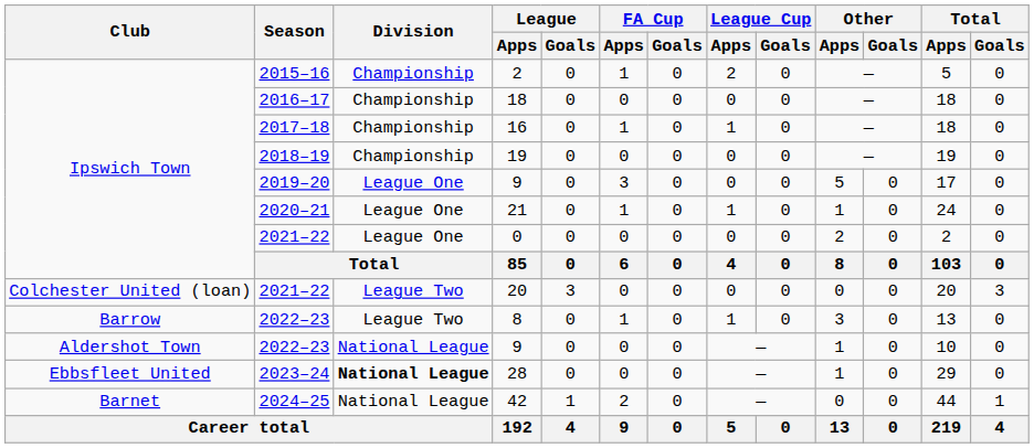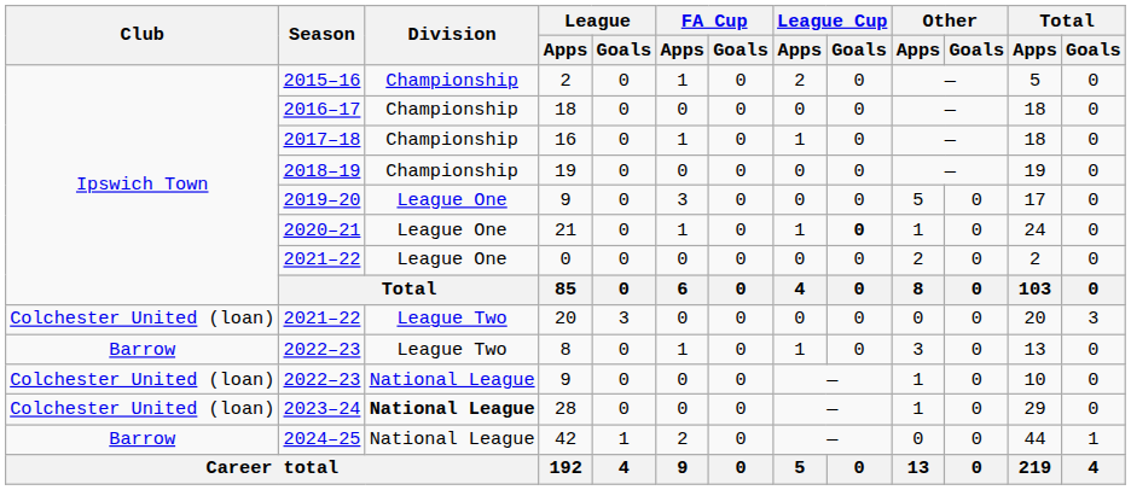 <table class="wikitable" style="text-align: center;">
 <tr>
 <th rowspan="2">Club</th>
 <th rowspan="2">Season</th>
 <th rowspan="2">Division</th>
 <th colspan="2">League</th>
 <th colspan="2"><a href='#'>FA Cup</a></th>
 <th colspan="2"><a href='#'>League Cup</a></th>
 <th colspan="2">Other</th>
 <th colspan="2">Total</th>
 </tr>
 <tr>
 <th>Apps</th>
 <th>Goals</th>
 <th>Apps</th>
 <th>Goals</th>
 <th>Apps</th>
 <th>Goals</th>
 <th>Apps</th>
 <th>Goals</th>
 <th>Apps</th>
 <th>Goals</th>
 </tr>
 <tr>
 <td rowspan="8"><a href='#'>Ipswich Town</a></td>
 <td><a href='#'>2015–16</a></td>
 <td><a href='#'>Championship</a></td>
 <td>2</td>
 <td>0</td>
 <td>1</td>
 <td>0</td>
 <td>2</td>
 <td>0</td>
 <td colspan="2">—</td>
 <td>5</td>
 <td>0</td>
 </tr>
 <tr>
 <td><a href='#'>2016–17</a></td>
 <td>Championship</td>
 <td>18</td>
 <td>0</td>
 <td>0</td>
 <td>0</td>
 <td>0</td>
 <td>0</td>
 <td colspan="2">—</td>
 <td>18</td>
 <td>0</td>
 </tr>
 <tr>
 <td><a href='#'>2017–18</a></td>
 <td>Championship</td>
 <td>16</td>
 <td>0</td>
 <td>1</td>
 <td>0</td>
 <td>1</td>
 <td>0</td>
 <td colspan="2">—</td>
 <td>18</td>
 <td>0</td>
 </tr>
 <tr>
 <td><a href='#'>2018–19</a></td>
 <td>Championship</td>
 <td>19</td>
 <td>0</td>
 <td>0</td>
 <td>0</td>
 <td>0</td>
 <td>0</td>
 <td colspan="2">—</td>
 <td>19</td>
 <td>0</td>
 </tr>
 <tr>
 <td><a href='#'>2019–20</a></td>
 <td><a href='#'>League One</a></td>
 <td>9</td>
 <td>0</td>
 <td>3</td>
 <td>0</td>
 <td>0</td>
 <td>0</td>
 <td>5</td>
 <td>0</td>
 <td>17</td>
 <td>0</td>
 </tr>
 <tr>
 <td><a href='#'>2020–21</a></td>
 <td>League One</td>
 <td>21</td>
 <td>0</td>
 <td>1</td>
 <td>0</td>
 <td>1</td>
-<td>0</td>
+<td><strong>0</strong></td>
 <td>1</td>
 <td>0</td>
 <td>24</td>
 <td>0</td>
 </tr>
 <tr>
 <td><a href='#'>2021–22</a></td>
 <td>League One</td>
 <td>0</td>
 <td>0</td>
 <td>0</td>
 <td>0</td>
 <td>0</td>
 <td>0</td>
 <td>2</td>
 <td>0</td>
 <td>2</td>
 <td>0</td>
 </tr>
 <tr>
 <th colspan=2>Total</th>
 <th>85</th>
 <th>0</th>
 <th>6</th>
 <th>0</th>
 <th>4</th>
 <th>0</th>
 <th>8</th>
 <th>0</th>
 <th>103</th>
 <th>0</th>
 </tr>
 <tr>
 <td><a href='#'>Colchester United</a> (loan)</td>
 <td><a href='#'>2021–22</a></td>
 <td><a href='#'>League Two</a></td>
 <td>20</td>
 <td>3</td>
 <td>0</td>
 <td>0</td>
 <td>0</td>
 <td>0</td>
 <td>0</td>
 <td>0</td>
 <td>20</td>
 <td>3</td>
 </tr>
 <tr>
 <td><a href='#'>Barrow</a></td>
 <td><a href='#'>2022–23</a></td>
 <td>League Two</td>
 <td>8</td>
 <td>0</td>
 <td>1</td>
 <td>0</td>
 <td>1</td>
 <td>0</td>
 <td>3</td>
 <td>0</td>
 <td>13</td>
 <td>0</td>
 </tr>
 <tr>
-<td><a href='#'>Aldershot Town</a></td>
+<td><a href='#'>Colchester United</a> (loan)</td>
 <td><a href='#'>2022–23</a></td>
 <td><a href='#'>National League</a></td>
 <td>9</td>
 <td>0</td>
 <td>0</td>
 <td>0</td>
 <td colspan="2">—</td>
 <td>1</td>
 <td>0</td>
 <td>10</td>
 <td>0</td>
 </tr>
 <tr>
-<td><a href='#'>Ebbsfleet United</a></td>
+<td><a href='#'>Colchester United</a> (loan)</td>
 <td><a href='#'>2023–24</a></td>
 <td><strong>National League</strong></td>
 <td>28</td>
 <td>0</td>
 <td>0</td>
 <td>0</td>
 <td colspan="2">—</td>
 <td>1</td>
 <td>0</td>
 <td>29</td>
 <td>0</td>
 </tr>
 <tr>
-<td><a href='#'>Barnet</a></td>
+<td><a href='#'>Barrow</a></td>
 <td><a href='#'>2024–25</a></td>
 <td>National League</td>
 <td>42</td>
 <td>1</td>
 <td>2</td>
 <td>0</td>
 <td colspan="2">—</td>
 <td>0</td>
 <td>0</td>
 <td>44</td>
 <td>1</td>
 </tr>
 <tr>
 <th colspan="3">Career total</th>
 <th>192</th>
 <th>4</th>
 <th>9</th>
 <th>0</th>
 <th>5</th>
 <th>0</th>
 <th>13</th>
 <th>0</th>
 <th>219</th>
 <th>4</th>
 </tr>
 </table>
